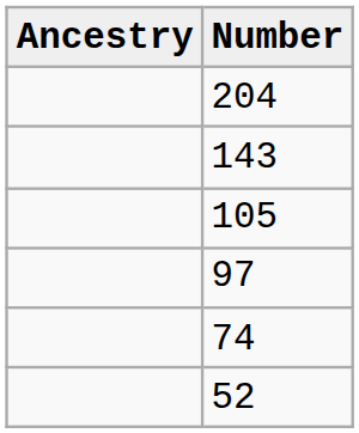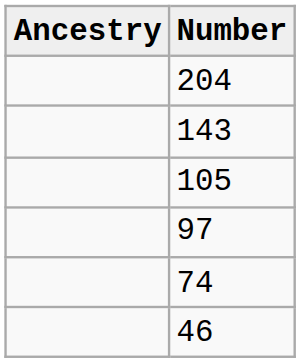 <table style="float: right;" class="wikitable">
 <tr>
 <th style="background:#efefef;">Ancestry</th>
 <th style="background:#efefef;">Number</th>
 </tr>
 <tr>
 <td></td>
 <td>204</td>
 </tr>
 <tr>
 <td></td>
 <td>143</td>
 </tr>
 <tr>
 <td></td>
 <td>105</td>
 </tr>
 <tr>
 <td></td>
 <td>97</td>
 </tr>
 <tr>
 <td></td>
 <td>74</td>
 </tr>
 <tr>
 <td></td>
-<td>52</td>
+<td>46</td>
 </tr>
 </table>
